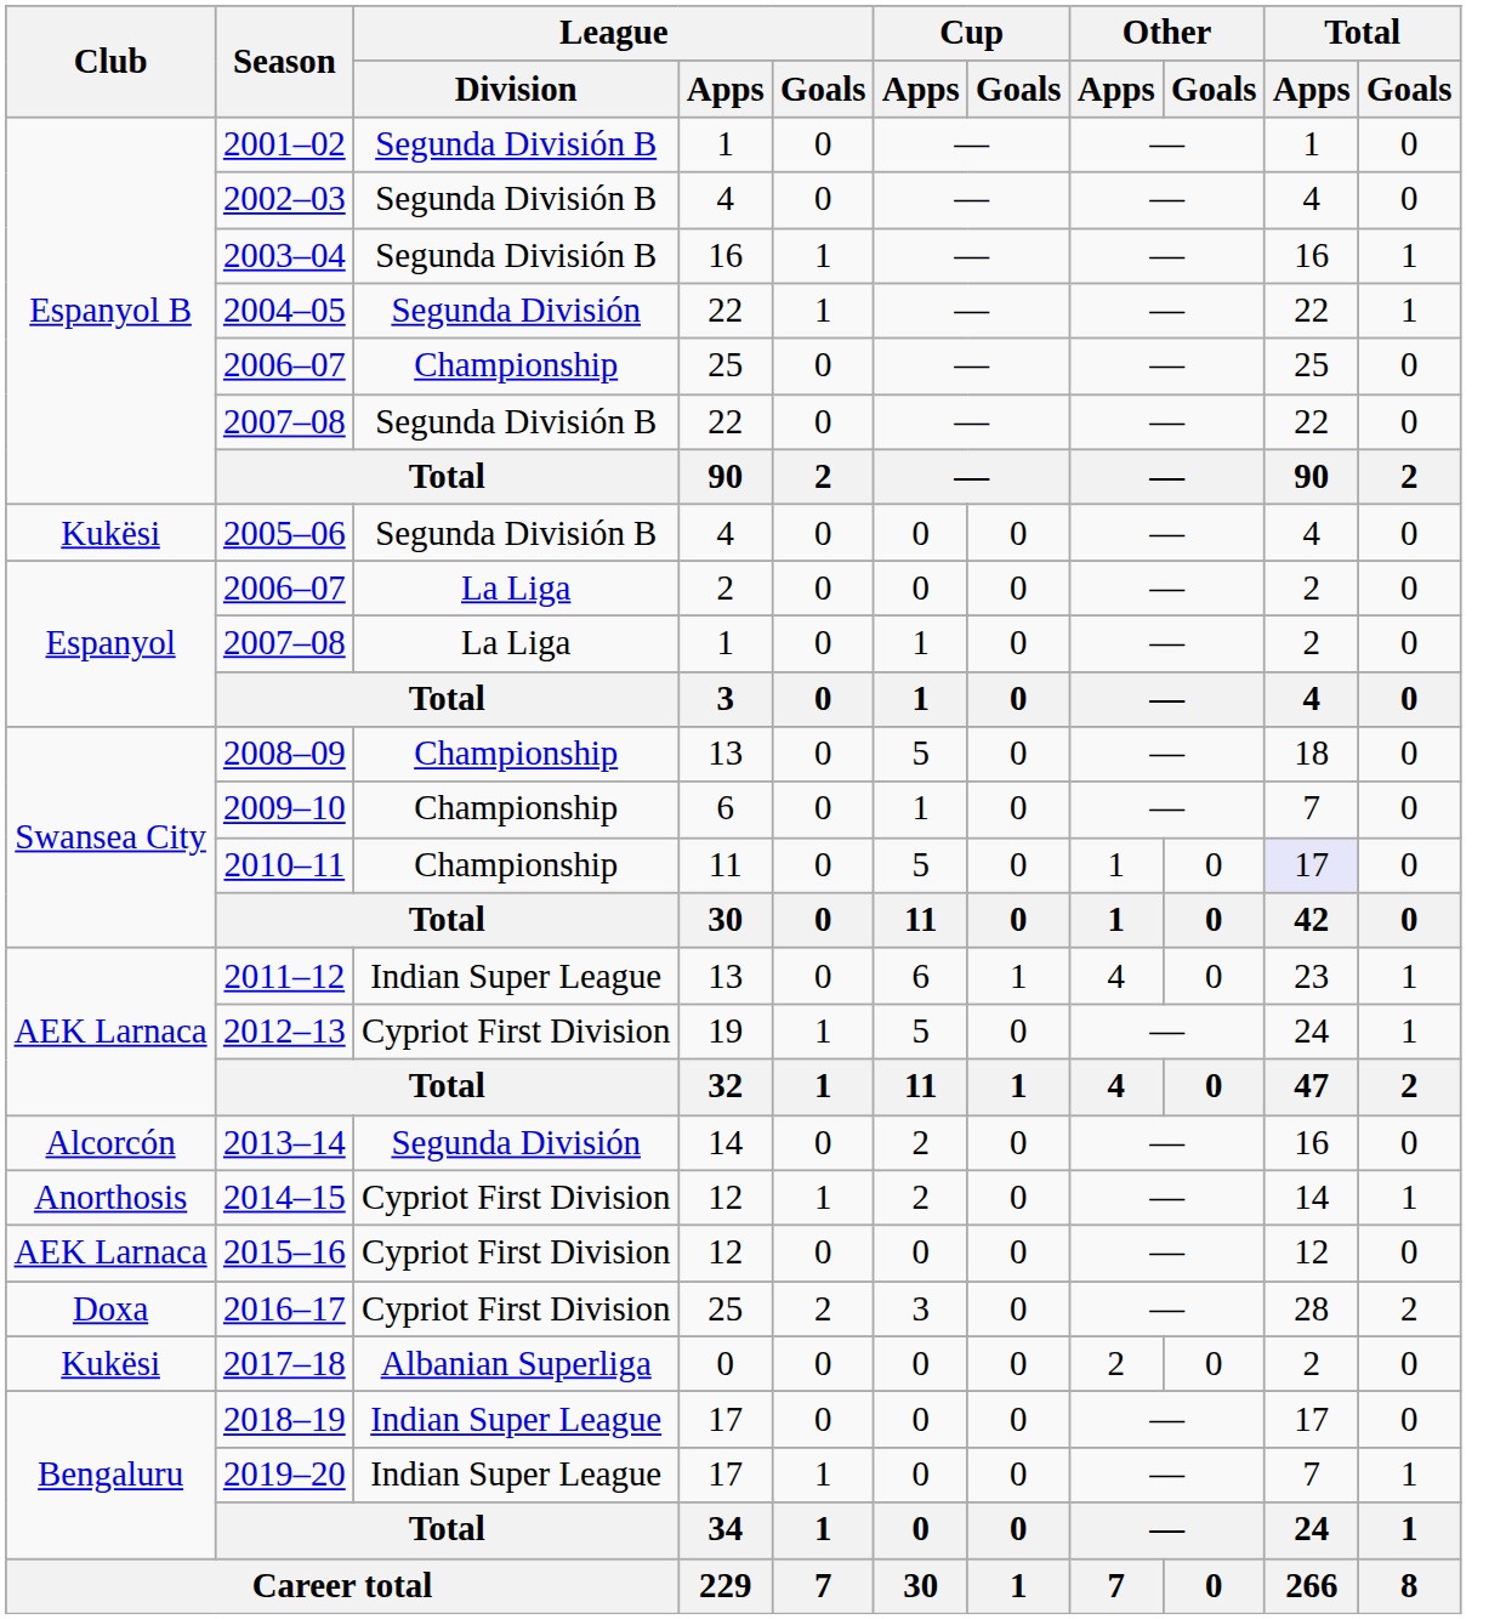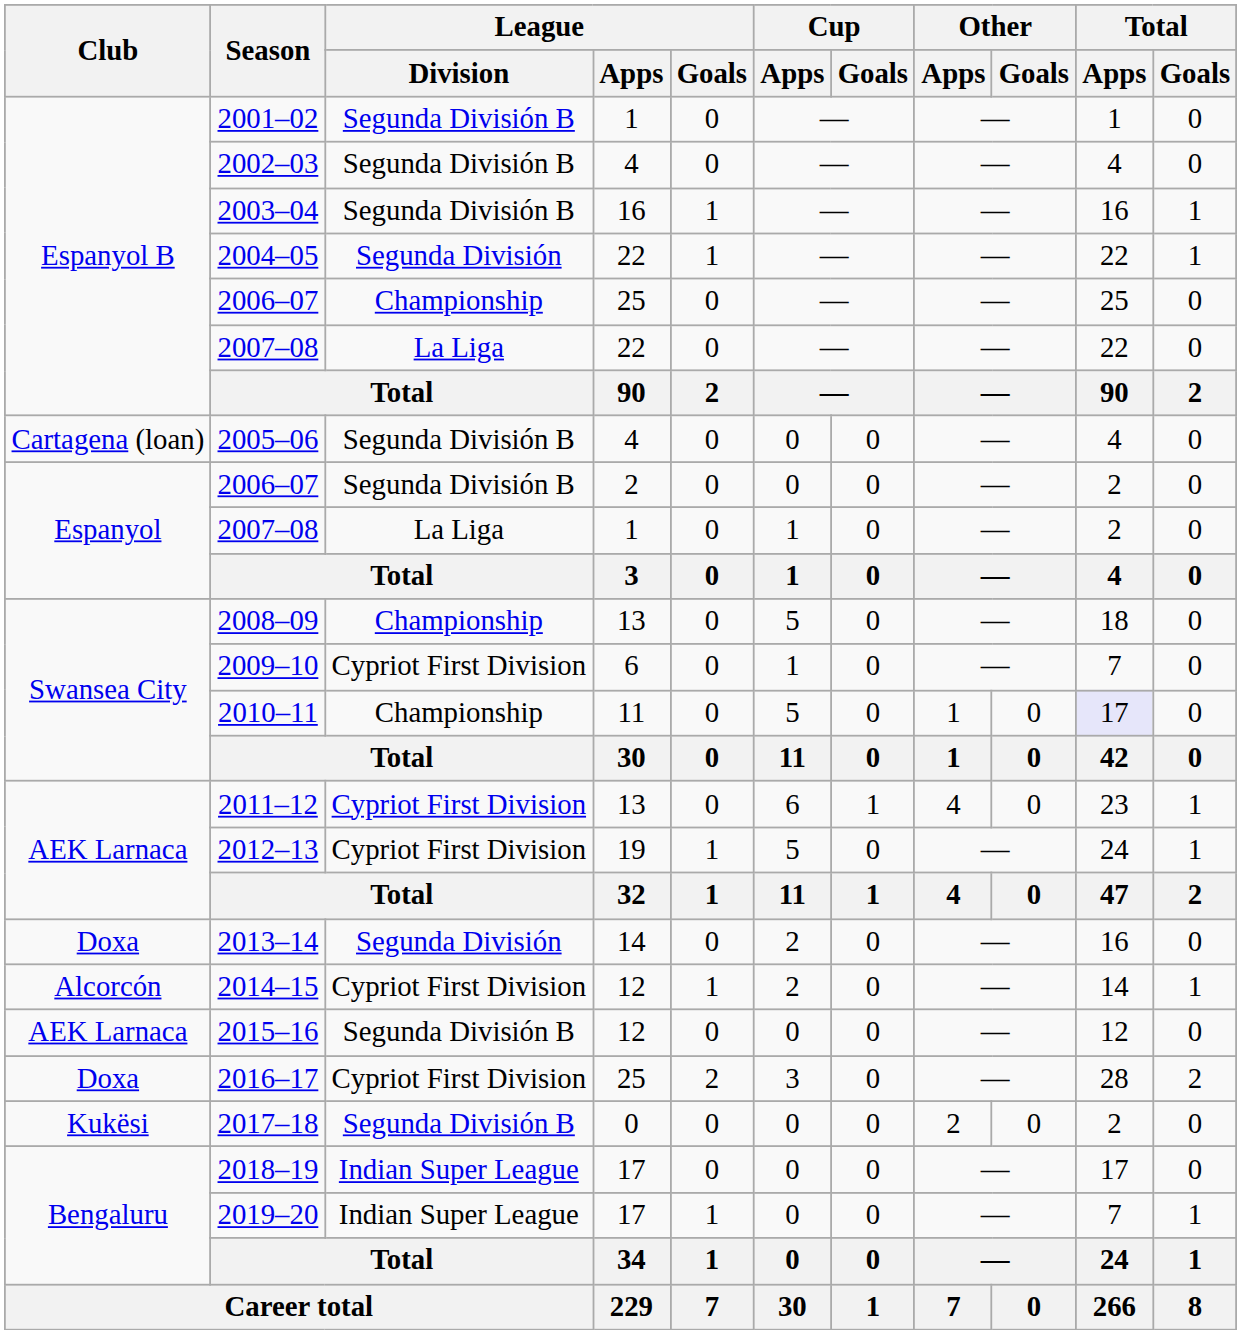 <table class="wikitable" style="text-align: center;">
 <tr>
 <th rowspan="2">Club</th>
 <th rowspan="2">Season</th>
 <th colspan="3">League</th>
 <th colspan="2">Cup</th>
 <th colspan="2">Other</th>
 <th colspan="2">Total</th>
 </tr>
 <tr>
 <th>Division</th>
 <th>Apps</th>
 <th>Goals</th>
 <th>Apps</th>
 <th>Goals</th>
 <th>Apps</th>
 <th>Goals</th>
 <th>Apps</th>
 <th>Goals</th>
 </tr>
 <tr>
 <td rowspan="7"><a href='#'>Espanyol B</a></td>
 <td><a href='#'>2001–02</a></td>
 <td><a href='#'>Segunda División B</a></td>
 <td>1</td>
 <td>0</td>
 <td colspan="2">—</td>
 <td colspan="2">—</td>
 <td>1</td>
 <td>0</td>
 </tr>
 <tr>
 <td><a href='#'>2002–03</a></td>
 <td>Segunda División B</td>
 <td>4</td>
 <td>0</td>
 <td colspan="2">—</td>
 <td colspan="2">—</td>
 <td>4</td>
 <td>0</td>
 </tr>
 <tr>
 <td><a href='#'>2003–04</a></td>
 <td>Segunda División B</td>
 <td>16</td>
 <td>1</td>
 <td colspan="2">—</td>
 <td colspan="2">—</td>
 <td>16</td>
 <td>1</td>
 </tr>
 <tr>
 <td><a href='#'>2004–05</a></td>
 <td><a href='#'>Segunda División</a></td>
 <td>22</td>
 <td>1</td>
 <td colspan="2">—</td>
 <td colspan="2">—</td>
 <td>22</td>
 <td>1</td>
 </tr>
 <tr>
 <td><a href='#'>2006–07</a></td>
 <td><a href='#'>Championship</a></td>
 <td>25</td>
 <td>0</td>
 <td colspan="2">—</td>
 <td colspan="2">—</td>
 <td>25</td>
 <td>0</td>
 </tr>
 <tr>
 <td><a href='#'>2007–08</a></td>
-<td>Segunda División B</td>
+<td><a href='#'>La Liga</a></td>
 <td>22</td>
 <td>0</td>
 <td colspan="2">—</td>
 <td colspan="2">—</td>
 <td>22</td>
 <td>0</td>
 </tr>
 <tr>
 <th colspan="2">Total</th>
 <th>90</th>
 <th>2</th>
 <th colspan="2">—</th>
 <th colspan="2">—</th>
 <th>90</th>
 <th>2</th>
 </tr>
 <tr>
-<td><a href='#'>Kukësi</a></td>
+<td><a href='#'>Cartagena</a> (loan)</td>
 <td><a href='#'>2005–06</a></td>
 <td>Segunda División B</td>
 <td>4</td>
 <td>0</td>
 <td>0</td>
 <td>0</td>
 <td colspan="2">—</td>
 <td>4</td>
 <td>0</td>
 </tr>
 <tr>
 <td rowspan="3"><a href='#'>Espanyol</a></td>
 <td><a href='#'>2006–07</a></td>
-<td><a href='#'>La Liga</a></td>
+<td>Segunda División B</td>
 <td>2</td>
 <td>0</td>
 <td>0</td>
 <td>0</td>
 <td colspan="2">—</td>
 <td>2</td>
 <td>0</td>
 </tr>
 <tr>
 <td><a href='#'>2007–08</a></td>
 <td>La Liga</td>
 <td>1</td>
 <td>0</td>
 <td>1</td>
 <td>0</td>
 <td colspan="2">—</td>
 <td>2</td>
 <td>0</td>
 </tr>
 <tr>
 <th colspan="2">Total</th>
 <th>3</th>
 <th>0</th>
 <th>1</th>
 <th>0</th>
 <th colspan="2">—</th>
 <th>4</th>
 <th>0</th>
 </tr>
 <tr>
 <td rowspan="4"><a href='#'>Swansea City</a></td>
 <td><a href='#'>2008–09</a></td>
 <td><a href='#'>Championship</a></td>
 <td>13</td>
 <td>0</td>
 <td>5</td>
 <td>0</td>
 <td colspan="2">—</td>
 <td>18</td>
 <td>0</td>
 </tr>
 <tr>
 <td><a href='#'>2009–10</a></td>
-<td>Championship</td>
+<td>Cypriot First Division</td>
 <td>6</td>
 <td>0</td>
 <td>1</td>
 <td>0</td>
 <td colspan="2">—</td>
 <td>7</td>
 <td>0</td>
 </tr>
 <tr>
 <td><a href='#'>2010–11</a></td>
 <td>Championship</td>
 <td>11</td>
 <td>0</td>
 <td>5</td>
 <td>0</td>
 <td>1</td>
 <td>0</td>
 <td style="background: lavender;">17</td>
 <td>0</td>
 </tr>
 <tr>
 <th colspan="2">Total</th>
 <th>30</th>
 <th>0</th>
 <th>11</th>
 <th>0</th>
 <th>1</th>
 <th>0</th>
 <th>42</th>
 <th>0</th>
 </tr>
 <tr>
 <td rowspan="3"><a href='#'>AEK Larnaca</a></td>
 <td><a href='#'>2011–12</a></td>
-<td>Indian Super League</td>
+<td><a href='#'>Cypriot First Division</a></td>
 <td>13</td>
 <td>0</td>
 <td>6</td>
 <td>1</td>
 <td>4</td>
 <td>0</td>
 <td>23</td>
 <td>1</td>
 </tr>
 <tr>
 <td><a href='#'>2012–13</a></td>
 <td>Cypriot First Division</td>
 <td>19</td>
 <td>1</td>
 <td>5</td>
 <td>0</td>
 <td colspan="2">—</td>
 <td>24</td>
 <td>1</td>
 </tr>
 <tr>
 <th colspan="2">Total</th>
 <th>32</th>
 <th>1</th>
 <th>11</th>
 <th>1</th>
 <th>4</th>
 <th>0</th>
 <th>47</th>
 <th>2</th>
 </tr>
 <tr>
-<td rowspan="1"><a href='#'>Alcorcón</a></td>
+<td><a href='#'>Doxa</a></td>
 <td><a href='#'>2013–14</a></td>
 <td><a href='#'>Segunda División</a></td>
 <td>14</td>
 <td>0</td>
 <td>2</td>
 <td>0</td>
 <td colspan="2">—</td>
 <td>16</td>
 <td>0</td>
 </tr>
 <tr>
-<td rowspan="1"><a href='#'>Anorthosis</a></td>
+<td rowspan="1"><a href='#'>Alcorcón</a></td>
 <td><a href='#'>2014–15</a></td>
 <td>Cypriot First Division</td>
 <td>12</td>
 <td>1</td>
 <td>2</td>
 <td>0</td>
 <td colspan="2">—</td>
 <td>14</td>
 <td>1</td>
 </tr>
 <tr>
 <td><a href='#'>AEK Larnaca</a></td>
 <td><a href='#'>2015–16</a></td>
-<td>Cypriot First Division</td>
+<td>Segunda División B</td>
 <td>12</td>
 <td>0</td>
 <td>0</td>
 <td>0</td>
 <td colspan="2">—</td>
 <td>12</td>
 <td>0</td>
 </tr>
 <tr>
 <td><a href='#'>Doxa</a></td>
 <td><a href='#'>2016–17</a></td>
 <td>Cypriot First Division</td>
 <td>25</td>
 <td>2</td>
 <td>3</td>
 <td>0</td>
 <td colspan="2">—</td>
 <td>28</td>
 <td>2</td>
 </tr>
 <tr>
 <td><a href='#'>Kukësi</a></td>
 <td><a href='#'>2017–18</a></td>
-<td><a href='#'>Albanian Superliga</a></td>
+<td><a href='#'>Segunda División B</a></td>
 <td>0</td>
 <td>0</td>
 <td>0</td>
 <td>0</td>
 <td>2</td>
 <td>0</td>
 <td>2</td>
 <td>0</td>
 </tr>
 <tr>
 <td rowspan="3"><a href='#'>Bengaluru</a></td>
 <td><a href='#'>2018–19</a></td>
 <td><a href='#'>Indian Super League</a></td>
 <td>17</td>
 <td>0</td>
 <td>0</td>
 <td>0</td>
 <td colspan="2">—</td>
 <td>17</td>
 <td>0</td>
 </tr>
 <tr>
 <td><a href='#'>2019–20</a></td>
 <td>Indian Super League</td>
 <td>17</td>
 <td>1</td>
 <td>0</td>
 <td>0</td>
 <td colspan="2">—</td>
 <td>7</td>
 <td>1</td>
 </tr>
 <tr>
 <th colspan="2">Total</th>
 <th>34</th>
 <th>1</th>
 <th>0</th>
 <th>0</th>
 <th colspan="2">—</th>
 <th>24</th>
 <th>1</th>
 </tr>
 <tr>
 <th colspan="3">Career total</th>
 <th>229</th>
 <th>7</th>
 <th>30</th>
 <th>1</th>
 <th>7</th>
 <th>0</th>
 <th>266</th>
 <th>8</th>
 </tr>
 </table>
